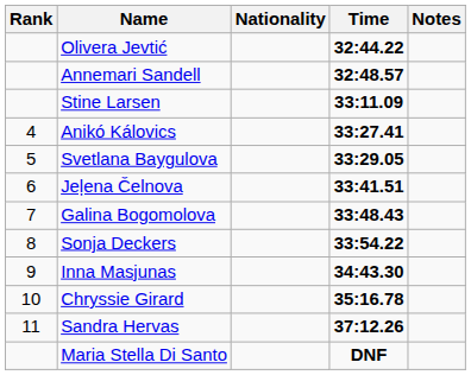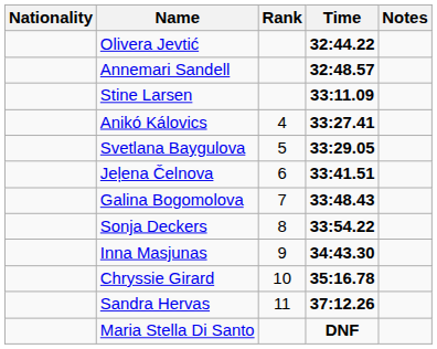 <table class="wikitable sortable" style="text-align:center">
 <tr>
+<th>Nationality</th>
+<th>Name</th>
 <th>Rank</th>
-<th>Name</th>
-<th>Nationality</th>
 <th>Time</th>
 <th>Notes</th>
 </tr>
 <tr>
+<td align=left></td>
+<td align=left><a href='#'>Olivera Jevtić</a></td>
 <td></td>
-<td align=left><a href='#'>Olivera Jevtić</a></td>
-<td align=left></td>
 <td><strong>32:44.22</strong></td>
 <td></td>
 </tr>
 <tr>
+<td align=left></td>
+<td align=left><a href='#'>Annemari Sandell</a></td>
 <td></td>
-<td align=left><a href='#'>Annemari Sandell</a></td>
-<td align=left></td>
 <td><strong>32:48.57</strong></td>
 <td></td>
 </tr>
 <tr>
+<td align=left></td>
+<td align=left><a href='#'>Stine Larsen</a></td>
 <td></td>
-<td align=left><a href='#'>Stine Larsen</a></td>
-<td align=left></td>
 <td><strong>33:11.09</strong></td>
 <td></td>
 </tr>
 <tr>
+<td align=left></td>
+<td align=left><a href='#'>Anikó Kálovics</a></td>
 <td>4</td>
-<td align=left><a href='#'>Anikó Kálovics</a></td>
-<td align=left></td>
 <td><strong>33:27.41</strong></td>
 <td></td>
 </tr>
 <tr>
+<td align=left></td>
+<td align=left><a href='#'>Svetlana Baygulova</a></td>
 <td>5</td>
-<td align=left><a href='#'>Svetlana Baygulova</a></td>
-<td align=left></td>
 <td><strong>33:29.05</strong></td>
 <td></td>
 </tr>
 <tr>
+<td align=left></td>
+<td align=left><a href='#'>Jeļena Čelnova</a></td>
 <td>6</td>
-<td align=left><a href='#'>Jeļena Čelnova</a></td>
-<td align=left></td>
 <td><strong>33:41.51</strong></td>
 <td></td>
 </tr>
 <tr>
+<td align=left></td>
+<td align=left><a href='#'>Galina Bogomolova</a></td>
 <td>7</td>
-<td align=left><a href='#'>Galina Bogomolova</a></td>
-<td align=left></td>
 <td><strong>33:48.43</strong></td>
 <td></td>
 </tr>
 <tr>
+<td align=left></td>
+<td align=left><a href='#'>Sonja Deckers</a></td>
 <td>8</td>
-<td align=left><a href='#'>Sonja Deckers</a></td>
-<td align=left></td>
 <td><strong>33:54.22</strong></td>
 <td></td>
 </tr>
 <tr>
+<td align=left></td>
+<td align=left><a href='#'>Inna Masjunas</a></td>
 <td>9</td>
-<td align=left><a href='#'>Inna Masjunas</a></td>
-<td align=left></td>
 <td><strong>34:43.30</strong></td>
 <td></td>
 </tr>
 <tr>
+<td align=left></td>
+<td align=left><a href='#'>Chryssie Girard</a></td>
 <td>10</td>
-<td align=left><a href='#'>Chryssie Girard</a></td>
-<td align=left></td>
 <td><strong>35:16.78</strong></td>
 <td></td>
 </tr>
 <tr>
+<td align=left></td>
+<td align=left><a href='#'>Sandra Hervas</a></td>
 <td>11</td>
-<td align=left><a href='#'>Sandra Hervas</a></td>
-<td align=left></td>
 <td><strong>37:12.26</strong></td>
 <td></td>
 </tr>
 <tr>
+<td align=left></td>
+<td align=left><a href='#'>Maria Stella Di Santo</a></td>
 <td></td>
-<td align=left><a href='#'>Maria Stella Di Santo</a></td>
-<td align=left></td>
 <td><strong>DNF</strong></td>
 <td></td>
 </tr>
 </table>
